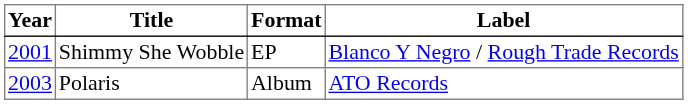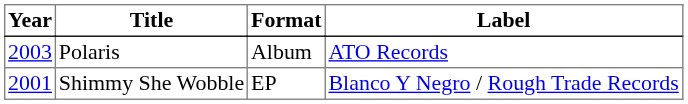 <table border=1 cellpadding=2 style="border-collapse:collapse;">
 <tr style="border-bottom:1px solid black;">
 <th>Year</th>
 <th>Title</th>
 <th>Format</th>
 <th>Label</th>
 </tr>
 <tr>
+<td><a href='#'>2003</a></td>
+<td>Polaris</td>
+<td>Album</td>
+<td><a href='#'>ATO Records</a></td>
+</tr>
+<tr>
 <td><a href='#'>2001</a></td>
 <td>Shimmy She Wobble</td>
 <td>EP</td>
 <td><a href='#'>Blanco Y Negro</a> / <a href='#'>Rough Trade Records</a></td>
 </tr>
-<tr>
-<td><a href='#'>2003</a></td>
-<td>Polaris</td>
-<td>Album</td>
-<td><a href='#'>ATO Records</a></td>
-</tr>
 </table>
